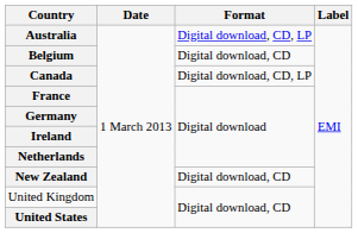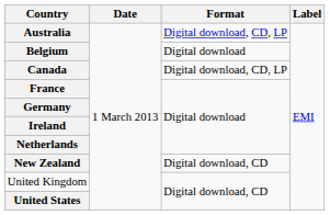 <table class="wikitable plainrowheaders">
 <tr>
 <th scope="col">Country</th>
 <th scope="col">Date</th>
 <th scope="col">Format</th>
 <th scope="col">Label</th>
 </tr>
 <tr>
 <th scope="row">Australia</th>
 <td rowspan="10">1 March 2013</td>
 <td><a href='#'>Digital download</a>, <a href='#'>CD</a>, <a href='#'>LP</a></td>
 <td rowspan="10"><a href='#'>EMI</a></td>
 </tr>
 <tr>
 <th scope="row">Belgium</th>
-<td>Digital download, CD</td>
+<td>Digital download</td>
 </tr>
 <tr>
 <th scope="row">Canada</th>
 <td>Digital download, CD, LP</td>
 </tr>
 <tr>
 <th scope="row">France</th>
 <td rowspan="4">Digital download</td>
 </tr>
 <tr>
 <th scope="row">Germany</th>
 </tr>
 <tr>
 <th scope="row">Ireland</th>
 </tr>
 <tr>
 <th scope="row">Netherlands</th>
 </tr>
 <tr>
 <th scope="row">New Zealand</th>
 <td>Digital download, CD</td>
 </tr>
 <tr>
 <td>United Kingdom</td>
 <td rowspan="2">Digital download, CD</td>
 </tr>
 <tr>
 <th scope="row">United States</th>
 </tr>
 </table>
